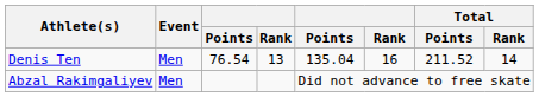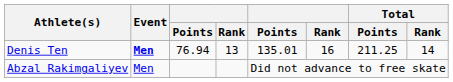 <table class="wikitable">
 <tr>
 <th rowspan="2">Athlete(s)</th>
 <th rowspan="2">Event</th>
 <th colspan="2"></th>
 <th colspan="2"></th>
 <th colspan="2">Total</th>
 </tr>
 <tr>
 <th>Points</th>
 <th>Rank</th>
 <th>Points</th>
 <th>Rank</th>
 <th>Points</th>
 <th>Rank</th>
 </tr>
 <tr>
 <td><a href='#'>Denis Ten</a></td>
-<td><a href='#'>Men</a></td>
-<td align="center">76.54</td>
+<td><strong><a href='#'>Men</a></strong></td>
+<td align="center">76.94</td>
 <td align="center">13</td>
-<td align="center">135.04</td>
+<td align="center">135.01</td>
 <td align="center">16</td>
-<td align="center">211.52</td>
+<td align="center">211.25</td>
 <td align="center">14</td>
 </tr>
 <tr>
 <td><a href='#'>Abzal Rakimgaliyev</a></td>
 <td><a href='#'>Men</a></td>
 <td></td>
 <td></td>
 <td colspan=4 align=center>Did not advance to free skate</td>
 </tr>
 </table>
